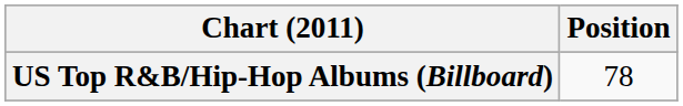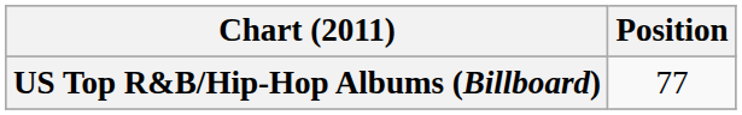 <table class="wikitable sortable plainrowheaders" style="text-align:center">
 <tr>
 <th scope="col">Chart (2011)</th>
 <th scope="col">Position</th>
 </tr>
 <tr>
 <th scope="row">US Top R&B/Hip-Hop Albums (<em>Billboard</em>)</th>
-<td style="text-align:center">78</td>
+<td style="text-align:center">77</td>
 </tr>
 </table>
